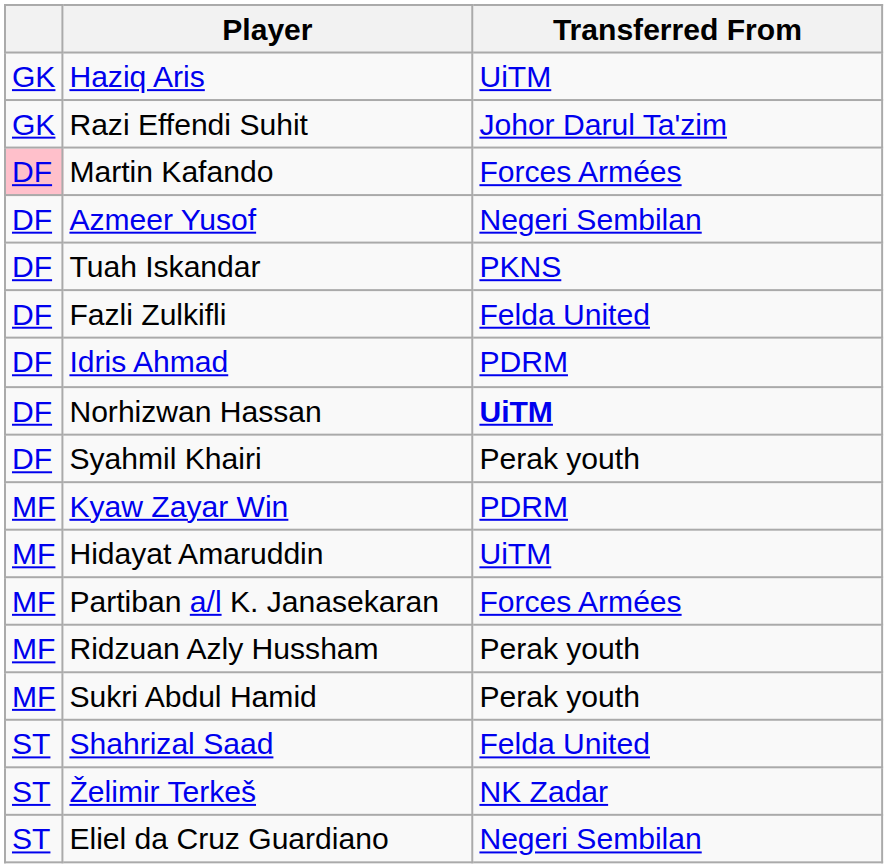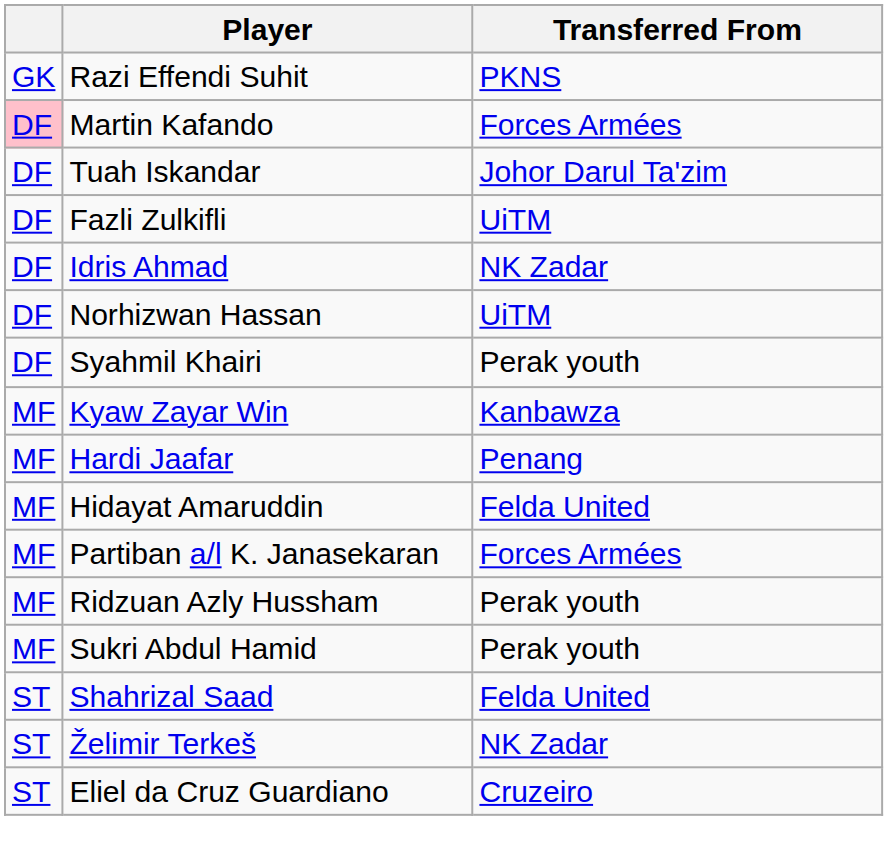 <table class="wikitable plainrowheaders sortable" style="font-size:95%">
 <tr>
 <th></th>
 <th scope="col" style="width:200px;">Player</th>
 <th scope="col" style="width:200px;">Transferred From</th>
 </tr>
 <tr>
 <td align="left"><a href='#'>GK</a></td>
-<td align="left"> <a href='#'>Haziq Aris</a></td>
-<td align="left"> <a href='#'>UiTM</a></td>
-</tr>
-<tr>
-<td align="left"><a href='#'>GK</a></td>
 <td align="left"> Razi Effendi Suhit</td>
-<td align="left"> <a href='#'>Johor Darul Ta'zim</a></td>
+<td align="left"> <a href='#'>PKNS</a></td>
 </tr>
 <tr>
 <td align="left" style="background: pink;"><a href='#'>DF</a></td>
 <td align="left"> Martin Kafando</td>
 <td align="left"> <a href='#'>Forces Armées</a></td>
 </tr>
 <tr>
 <td align="left"><a href='#'>DF</a></td>
-<td align="left"> <a href='#'>Azmeer Yusof</a></td>
-<td align="left"> <a href='#'>Negeri Sembilan</a></td>
-</tr>
-<tr>
-<td align="left"><a href='#'>DF</a></td>
 <td align="left"> Tuah Iskandar</td>
-<td align="left"> <a href='#'>PKNS</a></td>
+<td align="left"> <a href='#'>Johor Darul Ta'zim</a></td>
 </tr>
 <tr>
 <td align="left"><a href='#'>DF</a></td>
 <td align="left"> Fazli Zulkifli</td>
-<td align="left"> <a href='#'>Felda United</a></td>
+<td align="left"> <a href='#'>UiTM</a></td>
 </tr>
 <tr>
 <td align="left"><a href='#'>DF</a></td>
 <td align="left"> <a href='#'>Idris Ahmad</a></td>
-<td align="left"> <a href='#'>PDRM</a></td>
+<td align="left"> <a href='#'>NK Zadar</a></td>
 </tr>
 <tr>
 <td align="left"><a href='#'>DF</a></td>
 <td align="left"> Norhizwan Hassan</td>
-<td align="left"><strong> <a href='#'>UiTM</a></strong></td>
+<td align="left"> <a href='#'>UiTM</a></td>
 </tr>
 <tr>
 <td align="left"><a href='#'>DF</a></td>
 <td align="left"> Syahmil Khairi</td>
 <td align="left"> Perak youth</td>
 </tr>
 <tr>
 <td align="left"><a href='#'>MF</a></td>
 <td align="left"> <a href='#'>Kyaw Zayar Win</a></td>
-<td align="left"> <a href='#'>PDRM</a></td>
+<td align="left"> <a href='#'>Kanbawza</a></td>
+</tr>
+<tr>
+<td align="left"><a href='#'>MF</a></td>
+<td align="left"> <a href='#'>Hardi Jaafar</a></td>
+<td align="left"> <a href='#'>Penang</a></td>
 </tr>
 <tr>
 <td align="left"><a href='#'>MF</a></td>
 <td align="left"> Hidayat Amaruddin</td>
-<td align="left"> <a href='#'>UiTM</a></td>
+<td align="left"> <a href='#'>Felda United</a></td>
 </tr>
 <tr>
 <td align="left"><a href='#'>MF</a></td>
 <td align="left"> Partiban <a href='#'>a/l</a> K. Janasekaran</td>
 <td align="left"> <a href='#'>Forces Armées</a></td>
 </tr>
 <tr>
 <td align="left"><a href='#'>MF</a></td>
 <td align="left"> Ridzuan Azly Hussham</td>
 <td align="left"> Perak youth</td>
 </tr>
 <tr>
 <td align="left"><a href='#'>MF</a></td>
 <td align="left"> Sukri Abdul Hamid</td>
 <td align="left"> Perak youth</td>
 </tr>
 <tr>
 <td align="left"><a href='#'>ST</a></td>
 <td align="left"> <a href='#'>Shahrizal Saad</a></td>
 <td align="left"> <a href='#'>Felda United</a></td>
 </tr>
 <tr>
 <td align="left"><a href='#'>ST</a></td>
 <td align="left"> <a href='#'>Želimir Terkeš</a></td>
 <td align="left"> <a href='#'>NK Zadar</a></td>
 </tr>
 <tr>
 <td align="left"><a href='#'>ST</a></td>
 <td align="left"> Eliel da Cruz Guardiano</td>
-<td align="left"> <a href='#'>Negeri Sembilan</a></td>
+<td align="left"> <a href='#'>Cruzeiro</a></td>
 </tr>
 </table>
